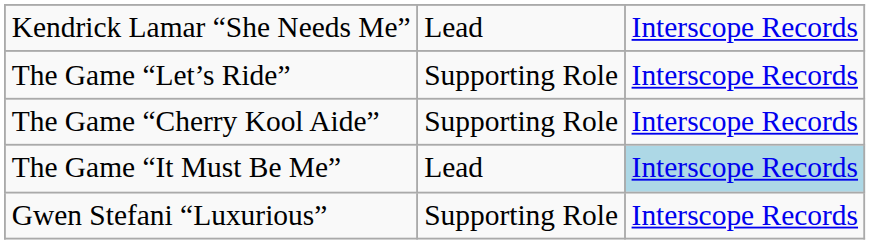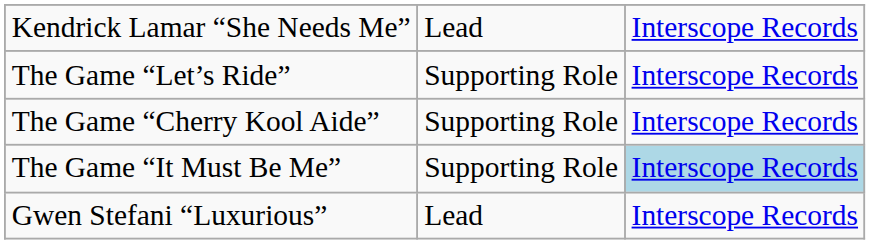 <table class="wikitable">
 <tr>
 <td>Kendrick Lamar “She Needs Me”</td>
 <td>Lead</td>
 <td><a href='#'>Interscope Records</a></td>
 </tr>
 <tr>
 <td>The Game “Let’s Ride”</td>
 <td>Supporting Role</td>
 <td><a href='#'>Interscope Records</a></td>
 </tr>
 <tr>
 <td>The Game “Cherry Kool Aide”</td>
 <td>Supporting Role</td>
 <td><a href='#'>Interscope Records</a></td>
 </tr>
 <tr>
 <td>The Game “It Must Be Me”</td>
-<td>Lead</td>
+<td>Supporting Role</td>
 <td style="background: lightblue;"><a href='#'>Interscope Records</a></td>
 </tr>
 <tr>
 <td>Gwen Stefani “Luxurious”</td>
-<td>Supporting Role</td>
+<td>Lead</td>
 <td><a href='#'>Interscope Records</a></td>
 </tr>
 </table>
